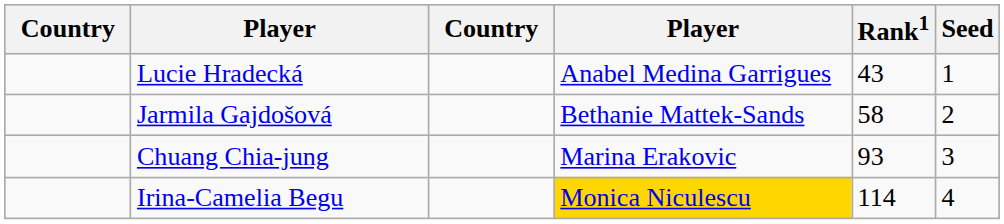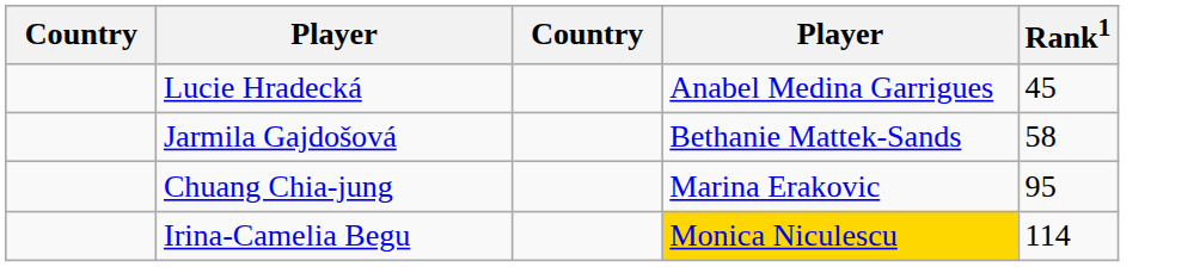 <table class="sortable wikitable">
 <tr>
 <th width="70">Country</th>
 <th width="175">Player</th>
 <th width="70">Country</th>
 <th width="175">Player</th>
 <th>Rank<sup>1</sup></th>
-<th>Seed</th>
 </tr>
 <tr>
 <td></td>
 <td><a href='#'>Lucie Hradecká</a></td>
 <td></td>
 <td><a href='#'>Anabel Medina Garrigues</a></td>
-<td>43</td>
-<td>1</td>
+<td>45</td>
 </tr>
 <tr>
 <td></td>
 <td><a href='#'>Jarmila Gajdošová</a></td>
 <td></td>
 <td><a href='#'>Bethanie Mattek-Sands</a></td>
 <td>58</td>
-<td>2</td>
 </tr>
 <tr>
 <td></td>
 <td><a href='#'>Chuang Chia-jung</a></td>
 <td></td>
 <td><a href='#'>Marina Erakovic</a></td>
-<td>93</td>
-<td>3</td>
+<td>95</td>
 </tr>
 <tr>
 <td></td>
 <td><a href='#'>Irina-Camelia Begu</a></td>
 <td></td>
 <td style="background: gold;"><a href='#'>Monica Niculescu</a></td>
 <td>114</td>
-<td>4</td>
 </tr>
 </table>
